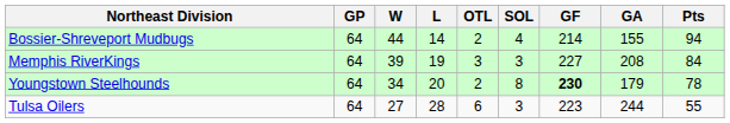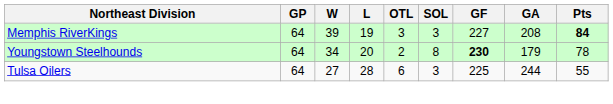 <table class="wikitable">
 <tr>
 <th width="40%" bgcolor="#e0e0e0">Northeast Division</th>
 <th width="5%" bgcolor="#e0e0e0">GP</th>
 <th width="5%" bgcolor="#e0e0e0">W</th>
 <th width="5%" bgcolor="#e0e0e0">L</th>
 <th width="5%" bgcolor="#e0e0e0">OTL</th>
 <th width="5%" bgcolor="#e0e0e0">SOL</th>
 <th width="7.5%" bgcolor="#e0e0e0">GF</th>
 <th width="7.5%" bgcolor="#e0e0e0">GA</th>
 <th width="7.5%" bgcolor="#e0e0e0">Pts</th>
 </tr>
 <tr align="center" bgcolor="#CCFFCC">
-<td align="left"><a href='#'>Bossier-Shreveport Mudbugs</a></td>
-<td>64</td>
-<td>44</td>
-<td>14</td>
-<td>2</td>
-<td>4</td>
-<td>214</td>
-<td>155</td>
-<td>94</td>
-</tr>
-<tr align="center" bgcolor="#CCFFCC">
 <td align="left"><a href='#'>Memphis RiverKings</a></td>
 <td>64</td>
 <td>39</td>
 <td>19</td>
 <td>3</td>
 <td>3</td>
 <td>227</td>
 <td>208</td>
-<td>84</td>
+<td><strong>84</strong></td>
 </tr>
 <tr align="center" bgcolor="#CCFFCC">
 <td align="left"><a href='#'>Youngstown Steelhounds</a></td>
 <td>64</td>
 <td>34</td>
 <td>20</td>
 <td>2</td>
 <td>8</td>
 <td><strong>230</strong></td>
 <td>179</td>
 <td>78</td>
 </tr>
 <tr align="center">
 <td align="left"><a href='#'>Tulsa Oilers</a></td>
 <td>64</td>
 <td>27</td>
 <td>28</td>
 <td>6</td>
 <td>3</td>
-<td>223</td>
+<td>225</td>
 <td>244</td>
 <td>55</td>
 </tr>
 </table>
